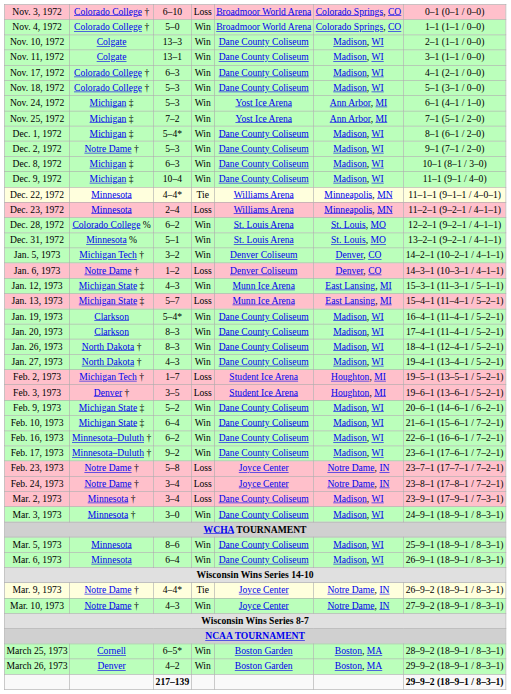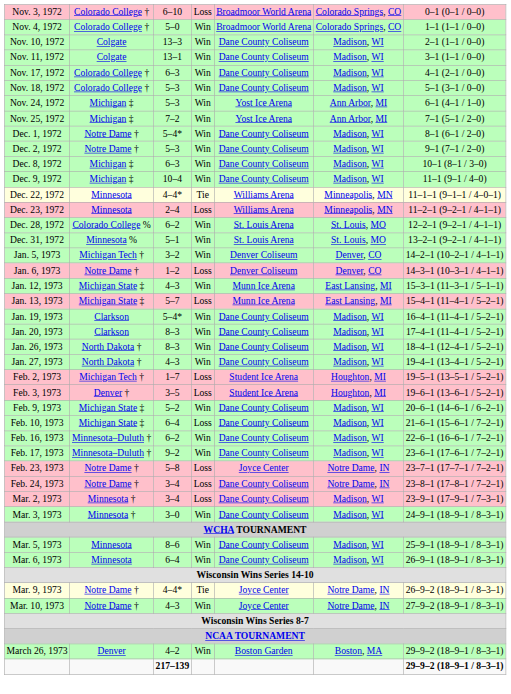 <table class="wikitable">
 <tr align="center" bgcolor="pink">
 <td>Nov. 3, 1972</td>
 <td><a href='#'>Colorado College</a> †</td>
 <td>6–10</td>
 <td>Loss</td>
 <td><a href='#'>Broadmoor World Arena</a></td>
 <td><a href='#'>Colorado Springs</a>, <a href='#'>CO</a></td>
 <td>0–1 (0–1 / 0–0)</td>
 </tr>
 <tr align="center" bgcolor="bbffbb">
 <td>Nov. 4, 1972</td>
 <td><a href='#'>Colorado College</a> †</td>
 <td>5–0</td>
 <td>Win</td>
 <td><a href='#'>Broadmoor World Arena</a></td>
 <td><a href='#'>Colorado Springs</a>, <a href='#'>CO</a></td>
 <td>1–1 (1–1 / 0–0)</td>
 </tr>
 <tr align="center" bgcolor="bbffbb">
 <td>Nov. 10, 1972</td>
 <td><a href='#'>Colgate</a></td>
 <td>13–3</td>
 <td>Win</td>
 <td><a href='#'>Dane County Coliseum</a></td>
 <td><a href='#'>Madison</a>, <a href='#'>WI</a></td>
 <td>2–1 (1–1 / 0–0)</td>
 </tr>
 <tr align="center" bgcolor="bbffbb">
 <td>Nov. 11, 1972</td>
 <td><a href='#'>Colgate</a></td>
 <td>13–1</td>
 <td>Win</td>
 <td><a href='#'>Dane County Coliseum</a></td>
 <td><a href='#'>Madison</a>, <a href='#'>WI</a></td>
 <td>3–1 (1–1 / 0–0)</td>
 </tr>
 <tr align="center" bgcolor="bbffbb">
 <td>Nov. 17, 1972</td>
 <td><a href='#'>Colorado College</a> †</td>
 <td>6–3</td>
 <td>Win</td>
 <td><a href='#'>Dane County Coliseum</a></td>
 <td><a href='#'>Madison</a>, <a href='#'>WI</a></td>
 <td>4–1 (2–1 / 0–0)</td>
 </tr>
 <tr align="center" bgcolor="bbffbb">
 <td>Nov. 18, 1972</td>
 <td><a href='#'>Colorado College</a> †</td>
 <td>5–3</td>
 <td>Win</td>
 <td><a href='#'>Dane County Coliseum</a></td>
 <td><a href='#'>Madison</a>, <a href='#'>WI</a></td>
 <td>5–1 (3–1 / 0–0)</td>
 </tr>
 <tr align="center" bgcolor="bbffbb">
 <td>Nov. 24, 1972</td>
 <td><a href='#'>Michigan</a> ‡</td>
 <td>5–3</td>
 <td>Win</td>
 <td><a href='#'>Yost Ice Arena</a></td>
 <td><a href='#'>Ann Arbor</a>, <a href='#'>MI</a></td>
 <td>6–1 (4–1 / 1–0)</td>
 </tr>
 <tr align="center" bgcolor="bbffbb">
 <td>Nov. 25, 1972</td>
 <td><a href='#'>Michigan</a> ‡</td>
 <td>7–2</td>
 <td>Win</td>
 <td><a href='#'>Yost Ice Arena</a></td>
 <td><a href='#'>Ann Arbor</a>, <a href='#'>MI</a></td>
 <td>7–1 (5–1 / 2–0)</td>
 </tr>
 <tr align="center" bgcolor="bbffbb">
 <td>Dec. 1, 1972</td>
-<td><a href='#'>Michigan</a> ‡</td>
+<td><a href='#'>Notre Dame</a> †</td>
 <td>5–4*</td>
 <td>Win</td>
 <td><a href='#'>Dane County Coliseum</a></td>
 <td><a href='#'>Madison</a>, <a href='#'>WI</a></td>
 <td>8–1 (6–1 / 2–0)</td>
 </tr>
 <tr align="center" bgcolor="bbffbb">
 <td>Dec. 2, 1972</td>
 <td><a href='#'>Notre Dame</a> †</td>
 <td>5–3</td>
 <td>Win</td>
 <td><a href='#'>Dane County Coliseum</a></td>
 <td><a href='#'>Madison</a>, <a href='#'>WI</a></td>
 <td>9–1 (7–1 / 2–0)</td>
 </tr>
 <tr align="center" bgcolor="bbffbb">
 <td>Dec. 8, 1972</td>
 <td><a href='#'>Michigan</a> ‡</td>
 <td>6–3</td>
 <td>Win</td>
 <td><a href='#'>Dane County Coliseum</a></td>
 <td><a href='#'>Madison</a>, <a href='#'>WI</a></td>
 <td>10–1 (8–1 / 3–0)</td>
 </tr>
 <tr align="center" bgcolor="bbffbb">
 <td>Dec. 9, 1972</td>
 <td><a href='#'>Michigan</a> ‡</td>
 <td>10–4</td>
 <td>Win</td>
 <td><a href='#'>Dane County Coliseum</a></td>
 <td><a href='#'>Madison</a>, <a href='#'>WI</a></td>
 <td>11–1 (9–1 / 4–0)</td>
 </tr>
 <tr align="center" bgcolor="ffffdd">
 <td>Dec. 22, 1972</td>
 <td><a href='#'>Minnesota</a></td>
 <td>4–4*</td>
 <td>Tie</td>
 <td><a href='#'>Williams Arena</a></td>
 <td><a href='#'>Minneapolis</a>, <a href='#'>MN</a></td>
 <td>11–1–1 (9–1–1 / 4–0–1)</td>
 </tr>
 <tr align="center" bgcolor="pink">
 <td>Dec. 23, 1972</td>
 <td><a href='#'>Minnesota</a></td>
 <td>2–4</td>
 <td>Loss</td>
 <td><a href='#'>Williams Arena</a></td>
 <td><a href='#'>Minneapolis</a>, <a href='#'>MN</a></td>
 <td>11–2–1 (9–2–1 / 4–1–1)</td>
 </tr>
 <tr align="center" bgcolor="bbffbb">
 <td>Dec. 28, 1972</td>
 <td><a href='#'>Colorado College</a> %</td>
 <td>6–2</td>
 <td>Win</td>
 <td><a href='#'>St. Louis Arena</a></td>
 <td><a href='#'>St. Louis</a>, <a href='#'>MO</a></td>
 <td>12–2–1 (9–2–1 / 4–1–1)</td>
 </tr>
 <tr align="center" bgcolor="bbffbb">
 <td>Dec. 31, 1972</td>
 <td><a href='#'>Minnesota</a> %</td>
 <td>5–1</td>
 <td>Win</td>
 <td><a href='#'>St. Louis Arena</a></td>
 <td><a href='#'>St. Louis</a>, <a href='#'>MO</a></td>
 <td>13–2–1 (9–2–1 / 4–1–1)</td>
 </tr>
 <tr align="center" bgcolor="bbffbb">
 <td>Jan. 5, 1973</td>
 <td><a href='#'>Michigan Tech</a> †</td>
 <td>3–2</td>
 <td>Win</td>
 <td><a href='#'>Denver Coliseum</a></td>
 <td><a href='#'>Denver</a>, <a href='#'>CO</a></td>
 <td>14–2–1 (10–2–1 / 4–1–1)</td>
 </tr>
 <tr align="center" bgcolor="pink">
 <td>Jan. 6, 1973</td>
 <td><a href='#'>Notre Dame</a> †</td>
 <td>1–2</td>
 <td>Loss</td>
 <td><a href='#'>Denver Coliseum</a></td>
 <td><a href='#'>Denver</a>, <a href='#'>CO</a></td>
 <td>14–3–1 (10–3–1 / 4–1–1)</td>
 </tr>
 <tr align="center" bgcolor="bbffbb">
 <td>Jan. 12, 1973</td>
 <td><a href='#'>Michigan State</a> ‡</td>
 <td>4–3</td>
 <td>Win</td>
 <td><a href='#'>Munn Ice Arena</a></td>
 <td><a href='#'>East Lansing</a>, <a href='#'>MI</a></td>
 <td>15–3–1 (11–3–1 / 5–1–1)</td>
 </tr>
 <tr align="center" bgcolor="pink">
 <td>Jan. 13, 1973</td>
 <td><a href='#'>Michigan State</a> ‡</td>
 <td>5–7</td>
 <td>Loss</td>
 <td><a href='#'>Munn Ice Arena</a></td>
 <td><a href='#'>East Lansing</a>, <a href='#'>MI</a></td>
 <td>15–4–1 (11–4–1 / 5–2–1)</td>
 </tr>
 <tr align="center" bgcolor="bbffbb">
 <td>Jan. 19, 1973</td>
 <td><a href='#'>Clarkson</a></td>
 <td>5–4*</td>
 <td>Win</td>
 <td><a href='#'>Dane County Coliseum</a></td>
 <td><a href='#'>Madison</a>, <a href='#'>WI</a></td>
 <td>16–4–1 (11–4–1 / 5–2–1)</td>
 </tr>
 <tr align="center" bgcolor="bbffbb">
 <td>Jan. 20, 1973</td>
 <td><a href='#'>Clarkson</a></td>
 <td>8–3</td>
 <td>Win</td>
 <td><a href='#'>Dane County Coliseum</a></td>
 <td><a href='#'>Madison</a>, <a href='#'>WI</a></td>
 <td>17–4–1 (11–4–1 / 5–2–1)</td>
 </tr>
 <tr align="center" bgcolor="bbffbb">
 <td>Jan. 26, 1973</td>
 <td><a href='#'>North Dakota</a> †</td>
 <td>8–3</td>
 <td>Win</td>
 <td><a href='#'>Dane County Coliseum</a></td>
 <td><a href='#'>Madison</a>, <a href='#'>WI</a></td>
 <td>18–4–1 (12–4–1 / 5–2–1)</td>
 </tr>
 <tr align="center" bgcolor="bbffbb">
 <td>Jan. 27, 1973</td>
 <td><a href='#'>North Dakota</a> †</td>
 <td>4–3</td>
 <td>Win</td>
 <td><a href='#'>Dane County Coliseum</a></td>
 <td><a href='#'>Madison</a>, <a href='#'>WI</a></td>
 <td>19–4–1 (13–4–1 / 5–2–1)</td>
 </tr>
 <tr align="center" bgcolor="pink">
 <td>Feb. 2, 1973</td>
 <td><a href='#'>Michigan Tech</a> †</td>
 <td>1–7</td>
 <td>Loss</td>
 <td><a href='#'>Student Ice Arena</a></td>
 <td><a href='#'>Houghton</a>, <a href='#'>MI</a></td>
 <td>19–5–1 (13–5–1 / 5–2–1)</td>
 </tr>
 <tr align="center" bgcolor="pink">
 <td>Feb. 3, 1973</td>
 <td><a href='#'>Denver</a> †</td>
 <td>3–5</td>
 <td>Loss</td>
 <td><a href='#'>Student Ice Arena</a></td>
 <td><a href='#'>Houghton</a>, <a href='#'>MI</a></td>
 <td>19–6–1 (13–6–1 / 5–2–1)</td>
 </tr>
 <tr align="center" bgcolor="bbffbb">
 <td>Feb. 9, 1973</td>
 <td><a href='#'>Michigan State</a> ‡</td>
 <td>5–2</td>
 <td>Win</td>
 <td><a href='#'>Dane County Coliseum</a></td>
 <td><a href='#'>Madison</a>, <a href='#'>WI</a></td>
 <td>20–6–1 (14–6–1 / 6–2–1)</td>
 </tr>
 <tr align="center" bgcolor="bbffbb">
 <td>Feb. 10, 1973</td>
 <td><a href='#'>Michigan State</a> ‡</td>
 <td>6–4</td>
-<td>Win</td>
+<td>Loss</td>
 <td><a href='#'>Dane County Coliseum</a></td>
 <td><a href='#'>Madison</a>, <a href='#'>WI</a></td>
 <td>21–6–1 (15–6–1 / 7–2–1)</td>
 </tr>
 <tr align="center" bgcolor="bbffbb">
 <td>Feb. 16, 1973</td>
 <td><a href='#'>Minnesota–Duluth</a> †</td>
 <td>6–2</td>
 <td>Win</td>
 <td><a href='#'>Dane County Coliseum</a></td>
 <td><a href='#'>Madison</a>, <a href='#'>WI</a></td>
 <td>22–6–1 (16–6–1 / 7–2–1)</td>
 </tr>
 <tr align="center" bgcolor="bbffbb">
 <td>Feb. 17, 1973</td>
 <td><a href='#'>Minnesota–Duluth</a> †</td>
 <td>9–2</td>
 <td>Win</td>
 <td><a href='#'>Dane County Coliseum</a></td>
 <td><a href='#'>Madison</a>, <a href='#'>WI</a></td>
 <td>23–6–1 (17–6–1 / 7–2–1)</td>
 </tr>
 <tr align="center" bgcolor="pink">
 <td>Feb. 23, 1973</td>
 <td><a href='#'>Notre Dame</a> †</td>
 <td>5–8</td>
 <td>Loss</td>
 <td><a href='#'>Joyce Center</a></td>
 <td><a href='#'>Notre Dame</a>, <a href='#'>IN</a></td>
 <td>23–7–1 (17–7–1 / 7–2–1)</td>
 </tr>
 <tr align="center" bgcolor="pink">
 <td>Feb. 24, 1973</td>
 <td><a href='#'>Notre Dame</a> †</td>
 <td>3–4</td>
 <td>Loss</td>
-<td><a href='#'>Joyce Center</a></td>
+<td><a href='#'>Dane County Coliseum</a></td>
 <td><a href='#'>Notre Dame</a>, <a href='#'>IN</a></td>
 <td>23–8–1 (17–8–1 / 7–2–1)</td>
 </tr>
 <tr align="center" bgcolor="pink">
 <td>Mar. 2, 1973</td>
 <td><a href='#'>Minnesota</a> †</td>
 <td>3–4</td>
 <td>Loss</td>
 <td><a href='#'>Dane County Coliseum</a></td>
 <td><a href='#'>Madison</a>, <a href='#'>WI</a></td>
 <td>23–9–1 (17–9–1 / 7–3–1)</td>
 </tr>
 <tr align="center" bgcolor="bbffbb">
 <td>Mar. 3, 1973</td>
 <td><a href='#'>Minnesota</a> †</td>
 <td>3–0</td>
 <td>Win</td>
 <td><a href='#'>Dane County Coliseum</a></td>
 <td><a href='#'>Madison</a>, <a href='#'>WI</a></td>
 <td>24–9–1 (18–9–1 / 8–3–1)</td>
 </tr>
 <tr align="center" bgcolor="#d0d0d0">
 <td colspan=7><strong><a href='#'>WCHA</a> TOURNAMENT</strong></td>
 </tr>
 <tr align="center" bgcolor="bbffbb">
 <td>Mar. 5, 1973</td>
 <td><a href='#'>Minnesota</a></td>
 <td>8–6</td>
 <td>Win</td>
 <td><a href='#'>Dane County Coliseum</a></td>
 <td><a href='#'>Madison</a>, <a href='#'>WI</a></td>
 <td>25–9–1 (18–9–1 / 8–3–1)</td>
 </tr>
 <tr align="center" bgcolor="bbffbb">
 <td>Mar. 6, 1973</td>
 <td><a href='#'>Minnesota</a></td>
 <td>6–4</td>
 <td>Win</td>
 <td><a href='#'>Dane County Coliseum</a></td>
 <td><a href='#'>Madison</a>, <a href='#'>WI</a></td>
 <td>26–9–1 (18–9–1 / 8–3–1)</td>
 </tr>
 <tr align="center" bgcolor="#e0e0e0">
 <td colspan=7><strong>Wisconsin Wins Series 14-10</strong></td>
 </tr>
 <tr align="center" bgcolor="ffffdd">
 <td>Mar. 9, 1973</td>
 <td><a href='#'>Notre Dame</a> †</td>
 <td>4–4*</td>
 <td>Tie</td>
 <td><a href='#'>Joyce Center</a></td>
 <td><a href='#'>Notre Dame</a>, <a href='#'>IN</a></td>
 <td>26–9–2 (18–9–1 / 8–3–1)</td>
 </tr>
 <tr align="center" bgcolor="bbffbb">
 <td>Mar. 10, 1973</td>
 <td><a href='#'>Notre Dame</a> †</td>
 <td>4–3</td>
 <td>Win</td>
 <td><a href='#'>Joyce Center</a></td>
 <td><a href='#'>Notre Dame</a>, <a href='#'>IN</a></td>
 <td>27–9–2 (18–9–1 / 8–3–1)</td>
 </tr>
 <tr align="center" bgcolor="#e0e0e0">
 <td colspan=7><strong>Wisconsin Wins Series 8-7</strong></td>
 </tr>
 <tr align="center" bgcolor="#d0d0d0">
 <td colspan=7><strong><a href='#'>NCAA TOURNAMENT</a></strong></td>
 </tr>
 <tr align="center" bgcolor="bbffbb">
-<td>March 25, 1973</td>
-<td><a href='#'>Cornell</a></td>
-<td>6–5*</td>
-<td>Win</td>
-<td><a href='#'>Boston Garden</a></td>
-<td><a href='#'>Boston</a>, <a href='#'>MA</a></td>
-<td>28–9–2 (18–9–1 / 8–3–1)</td>
-</tr>
-<tr align="center" bgcolor="bbffbb">
 <td>March 26, 1973</td>
 <td><a href='#'>Denver</a></td>
 <td>4–2</td>
 <td>Win</td>
 <td><a href='#'>Boston Garden</a></td>
 <td><a href='#'>Boston</a>, <a href='#'>MA</a></td>
 <td>29–9–2 (18–9–1 / 8–3–1)</td>
 </tr>
 <tr align="center" bgcolor="">
 <td></td>
 <td></td>
 <td><strong>217–139</strong></td>
 <td></td>
 <td></td>
 <td></td>
 <td><strong>29–9–2 (18–9–1 / 8–3–1)</strong></td>
 </tr>
 </table>
